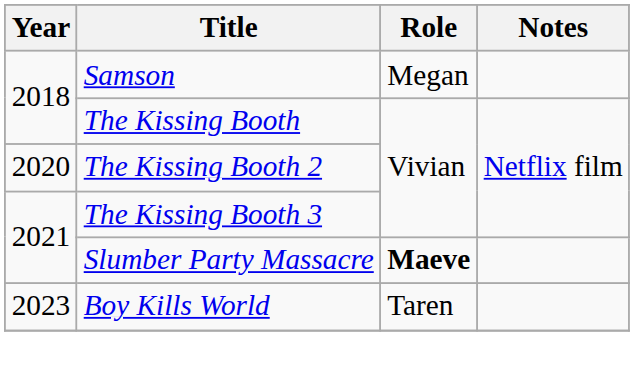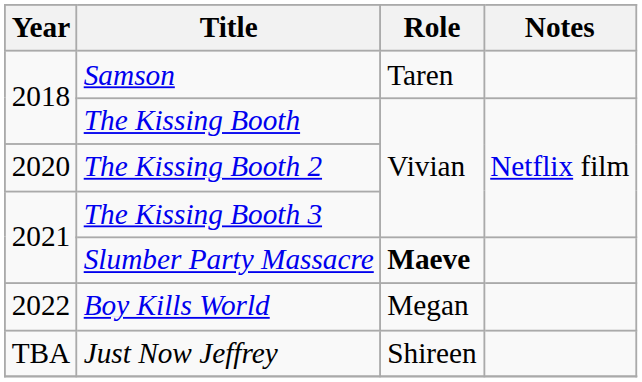 <table class="wikitable unsortable">
 <tr>
 <th>Year</th>
 <th>Title</th>
 <th>Role</th>
 <th>Notes</th>
 </tr>
 <tr>
 <td rowspan="2">2018</td>
 <td><em><a href='#'>Samson</a></em></td>
-<td>Megan</td>
+<td>Taren</td>
 <td></td>
 </tr>
 <tr>
 <td><em><a href='#'>The Kissing Booth</a></em></td>
 <td rowspan="3">Vivian</td>
 <td rowspan="3"><a href='#'>Netflix</a> film</td>
 </tr>
 <tr>
 <td>2020</td>
 <td><em><a href='#'>The Kissing Booth 2</a></em></td>
 </tr>
 <tr>
 <td rowspan="2">2021</td>
 <td><em><a href='#'>The Kissing Booth 3</a></em></td>
 </tr>
 <tr>
 <td><em><a href='#'>Slumber Party Massacre</a></em></td>
 <td><strong>Maeve</strong></td>
 <td></td>
 </tr>
 <tr>
-<td>2023</td>
+<td>2022</td>
 <td><em><a href='#'>Boy Kills World</a></em></td>
-<td>Taren</td>
+<td>Megan</td>
+<td></td>
+</tr>
+<tr>
+<td>TBA</td>
+<td><em>Just Now Jeffrey</em></td>
+<td>Shireen</td>
 <td></td>
 </tr>
 <tr>
 </tr>
 </table>
